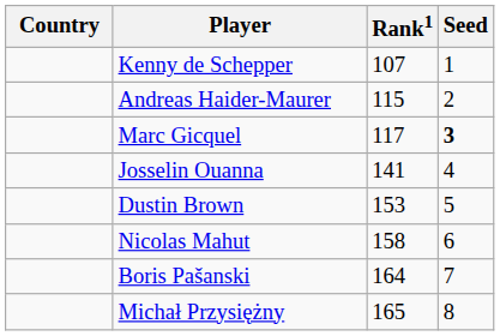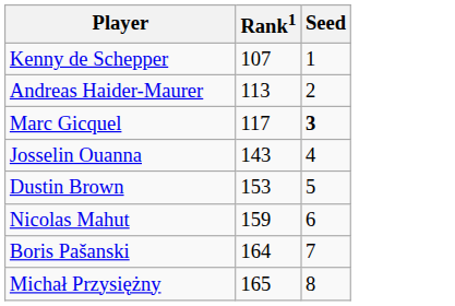 <table class="sortable wikitable">
 <tr>
-<th width="70">Country</th>
 <th width="175">Player</th>
 <th>Rank<sup>1</sup></th>
 <th>Seed</th>
 </tr>
 <tr>
-<td></td>
 <td><a href='#'>Kenny de Schepper</a></td>
 <td>107</td>
 <td>1</td>
 </tr>
 <tr>
-<td></td>
 <td><a href='#'>Andreas Haider-Maurer</a></td>
-<td>115</td>
+<td>113</td>
 <td>2</td>
 </tr>
 <tr>
-<td></td>
 <td><a href='#'>Marc Gicquel</a></td>
 <td>117</td>
 <td><strong>3</strong></td>
 </tr>
 <tr>
-<td></td>
 <td><a href='#'>Josselin Ouanna</a></td>
-<td>141</td>
+<td>143</td>
 <td>4</td>
 </tr>
 <tr>
-<td></td>
 <td><a href='#'>Dustin Brown</a></td>
 <td>153</td>
 <td>5</td>
 </tr>
 <tr>
-<td></td>
 <td><a href='#'>Nicolas Mahut</a></td>
-<td>158</td>
+<td>159</td>
 <td>6</td>
 </tr>
 <tr>
-<td></td>
 <td><a href='#'>Boris Pašanski</a></td>
 <td>164</td>
 <td>7</td>
 </tr>
 <tr>
-<td></td>
 <td><a href='#'>Michał Przysiężny</a></td>
 <td>165</td>
 <td>8</td>
 </tr>
 </table>
